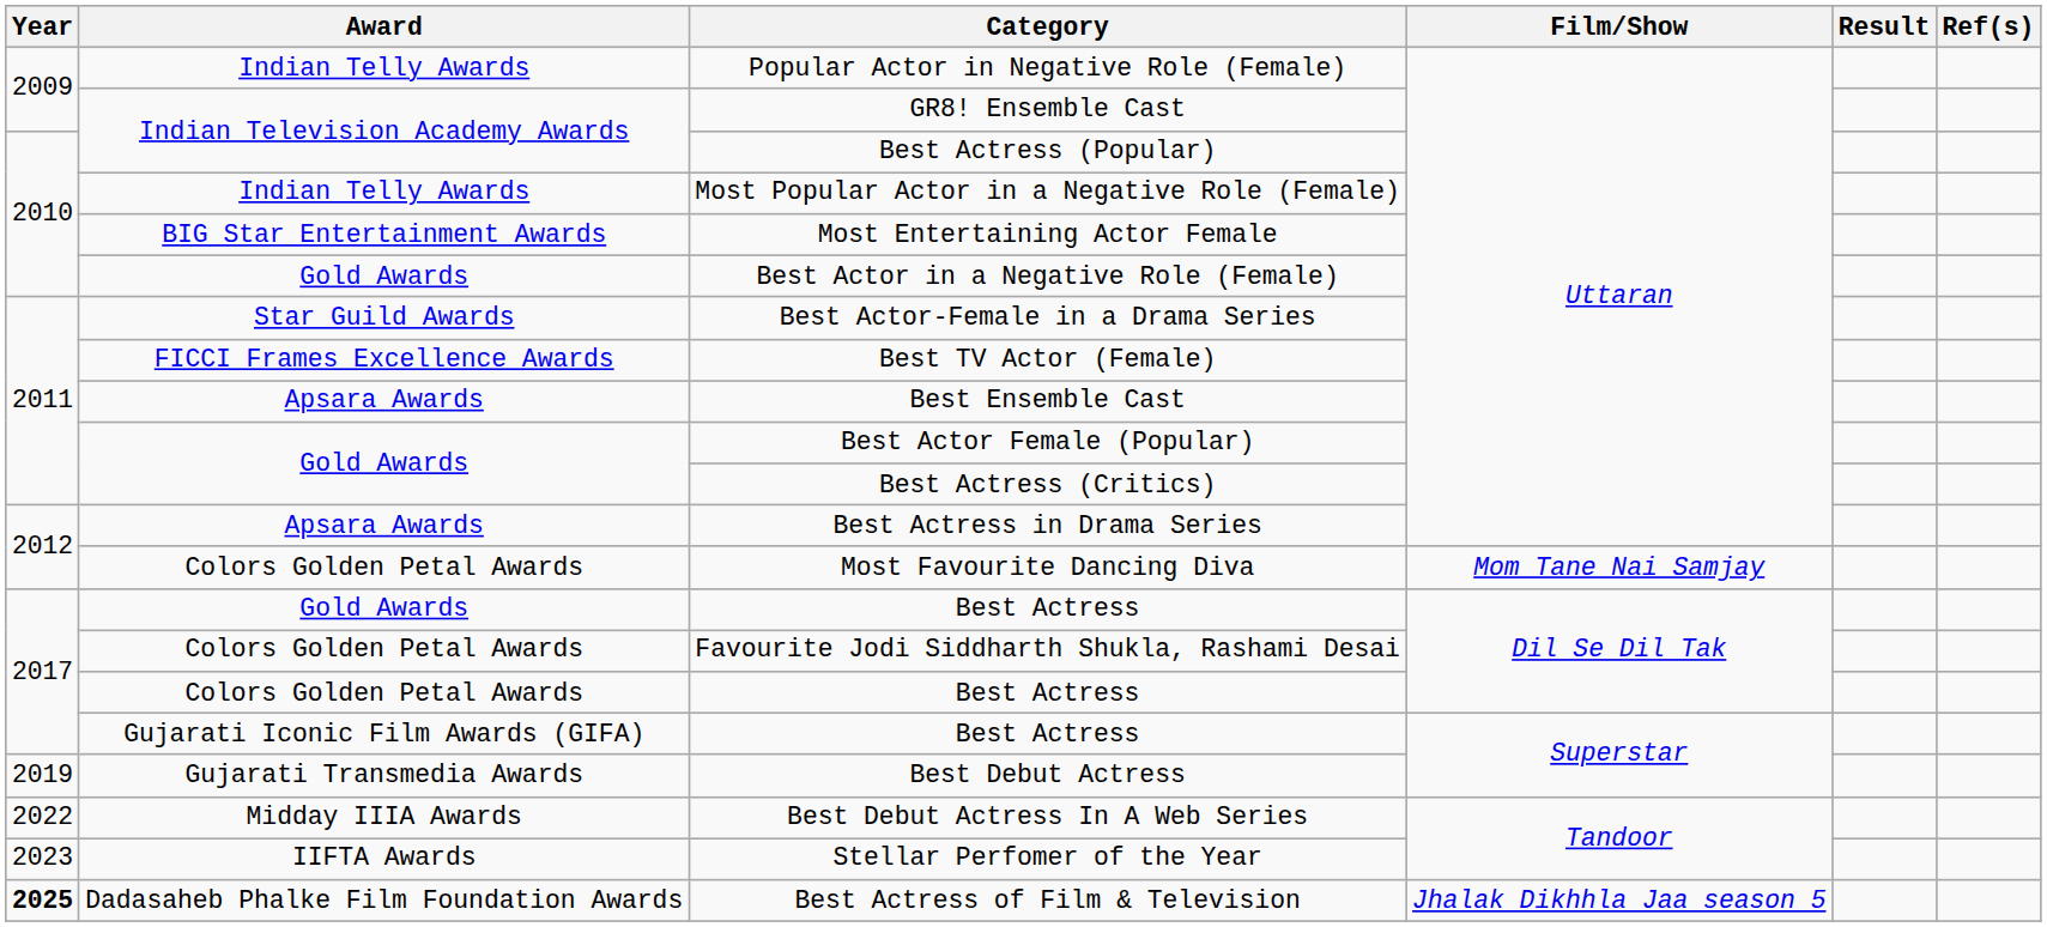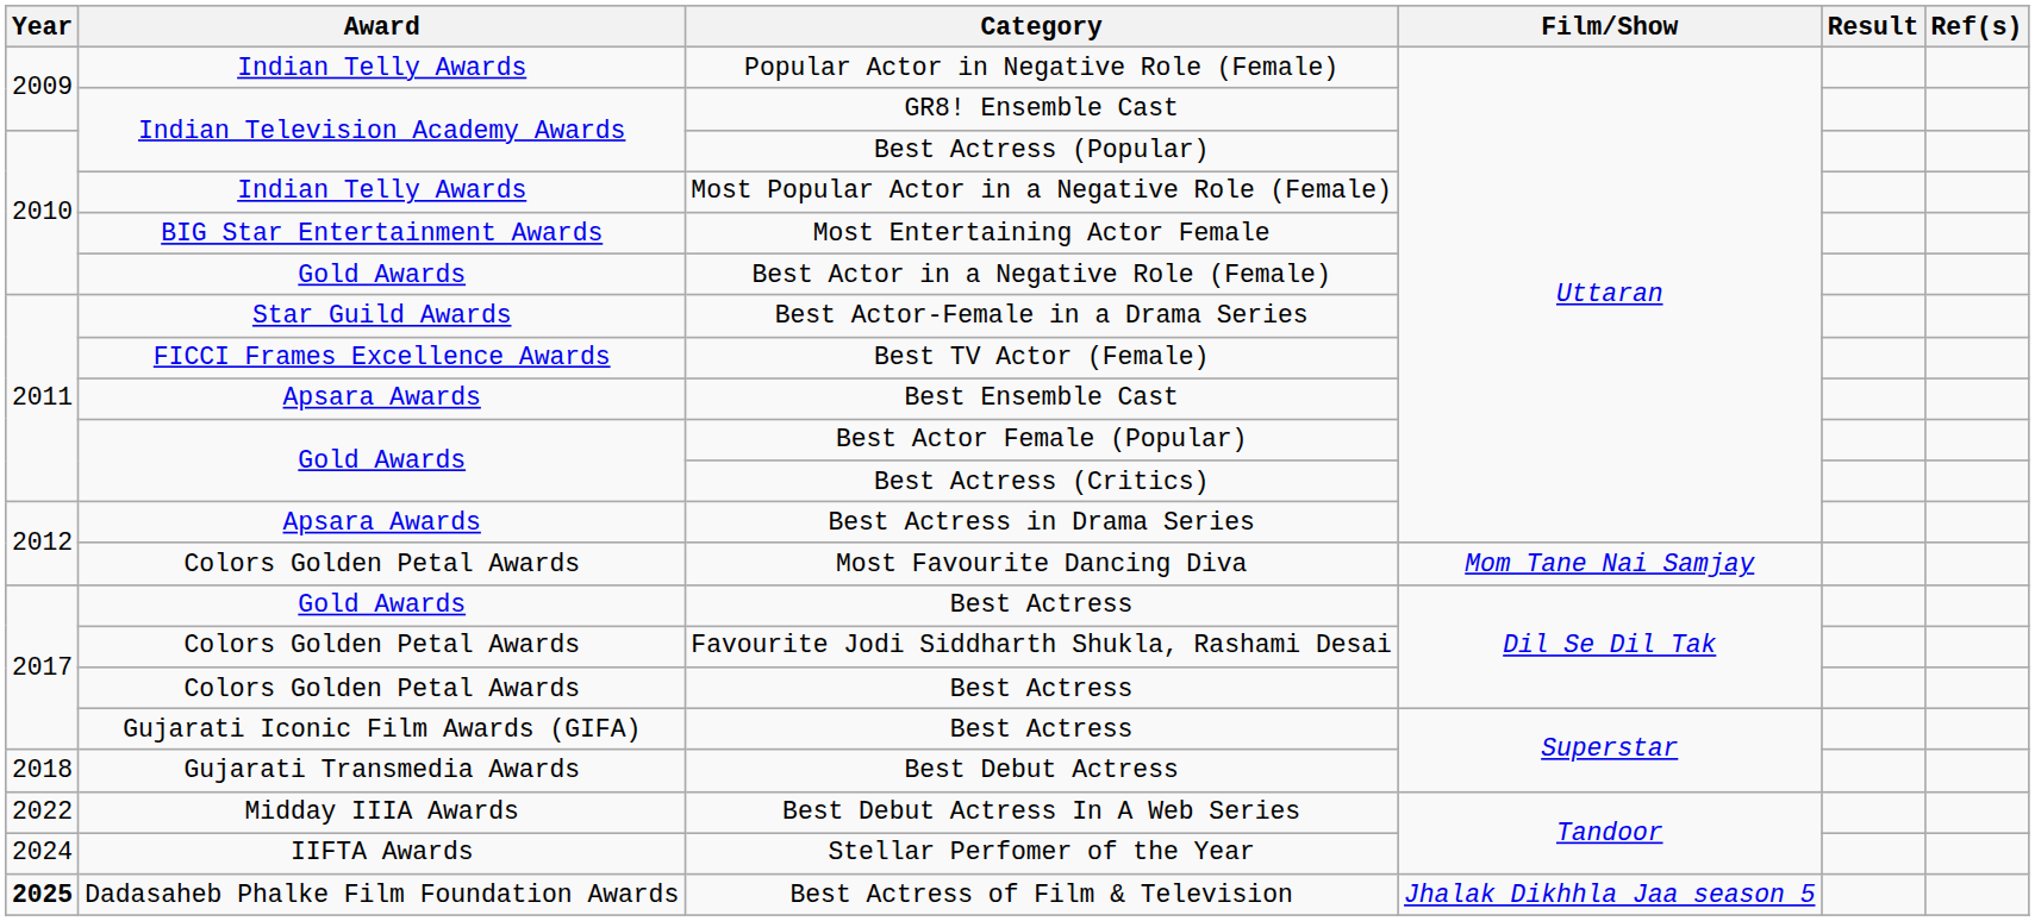 <table class="wikitable sortable" style="text-align:center;">
 <tr>
 <th>Year</th>
 <th>Award</th>
 <th>Category</th>
 <th>Film/Show</th>
 <th>Result</th>
 <th>Ref(s)</th>
 </tr>
 <tr>
 <td rowspan="2">2009</td>
 <td><a href='#'>Indian Telly Awards</a></td>
 <td>Popular Actor in Negative Role (Female)</td>
 <td rowspan="12"><em><a href='#'>Uttaran</a></em></td>
 <td></td>
 <td></td>
 </tr>
 <tr>
 <td rowspan="2"><a href='#'>Indian Television Academy Awards</a></td>
 <td>GR8! Ensemble Cast</td>
 <td></td>
 <td></td>
 </tr>
 <tr>
 <td rowspan="4">2010</td>
 <td>Best Actress (Popular)</td>
 <td></td>
 <td></td>
 </tr>
 <tr>
 <td><a href='#'>Indian Telly Awards</a></td>
 <td>Most Popular Actor in a Negative Role (Female)</td>
 <td></td>
 <td></td>
 </tr>
 <tr>
 <td><a href='#'>BIG Star Entertainment Awards</a></td>
 <td>Most Entertaining Actor Female</td>
 <td></td>
 <td></td>
 </tr>
 <tr>
 <td><a href='#'>Gold Awards</a></td>
 <td>Best Actor in a Negative Role (Female)</td>
 <td></td>
 <td></td>
 </tr>
 <tr>
 <td rowspan="5">2011</td>
 <td><a href='#'>Star Guild Awards</a></td>
 <td>Best Actor-Female in a Drama Series</td>
 <td></td>
 <td></td>
 </tr>
 <tr>
 <td><a href='#'>FICCI Frames Excellence Awards</a></td>
 <td>Best TV Actor (Female)</td>
 <td></td>
 <td></td>
 </tr>
 <tr>
 <td><a href='#'>Apsara Awards</a></td>
 <td>Best Ensemble Cast</td>
 <td></td>
 <td></td>
 </tr>
 <tr>
 <td rowspan="2"><a href='#'>Gold Awards</a></td>
 <td>Best Actor Female (Popular)</td>
 <td></td>
 <td></td>
 </tr>
 <tr>
 <td>Best Actress (Critics)</td>
 <td></td>
 <td></td>
 </tr>
 <tr>
 <td rowspan="2">2012</td>
 <td><a href='#'>Apsara Awards</a></td>
 <td>Best Actress in Drama Series</td>
 <td></td>
 <td></td>
 </tr>
 <tr>
 <td>Colors Golden Petal Awards</td>
 <td>Most Favourite Dancing Diva</td>
 <td><em><a href='#'>Mom Tane Nai Samjay</a></em></td>
 <td></td>
 <td></td>
 </tr>
 <tr>
 <td rowspan="4">2017</td>
 <td><a href='#'>Gold Awards</a></td>
 <td>Best Actress</td>
 <td rowspan="3"><em><a href='#'>Dil Se Dil Tak</a></em></td>
 <td></td>
 <td></td>
 </tr>
 <tr>
 <td>Colors Golden Petal Awards</td>
 <td>Favourite Jodi Siddharth Shukla, Rashami Desai</td>
 <td></td>
 <td></td>
 </tr>
 <tr>
 <td>Colors Golden Petal Awards</td>
 <td>Best Actress</td>
 <td></td>
 <td></td>
 </tr>
 <tr>
 <td>Gujarati Iconic Film Awards (GIFA)</td>
 <td>Best Actress</td>
 <td rowspan="2"><em><a href='#'>Superstar</a></em></td>
 <td></td>
 <td></td>
 </tr>
 <tr>
-<td>2019</td>
+<td>2018</td>
 <td>Gujarati Transmedia Awards</td>
 <td>Best Debut Actress</td>
 <td></td>
 <td></td>
 </tr>
 <tr>
 <td>2022</td>
 <td>Midday IIIA Awards</td>
 <td>Best Debut Actress In A Web Series</td>
 <td rowspan="2"><em><a href='#'>Tandoor</a></em></td>
 <td></td>
 <td></td>
 </tr>
 <tr>
-<td>2023</td>
+<td>2024</td>
 <td>IIFTA Awards</td>
 <td>Stellar Perfomer of the Year</td>
 <td></td>
 <td></td>
 </tr>
 <tr>
 <td><strong>2025</strong></td>
 <td>Dadasaheb Phalke Film Foundation Awards</td>
 <td>Best Actress of Film & Television</td>
 <td><em><a href='#'>Jhalak Dikhhla Jaa season 5</a></em></td>
 <td></td>
 <td></td>
 </tr>
 </table>
